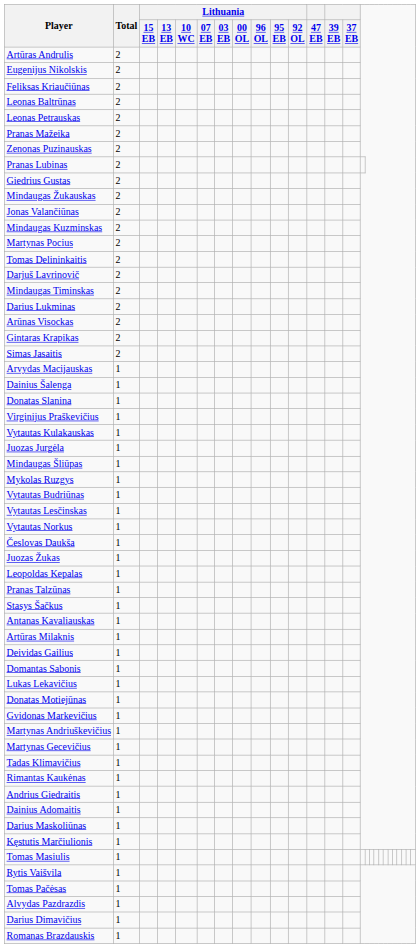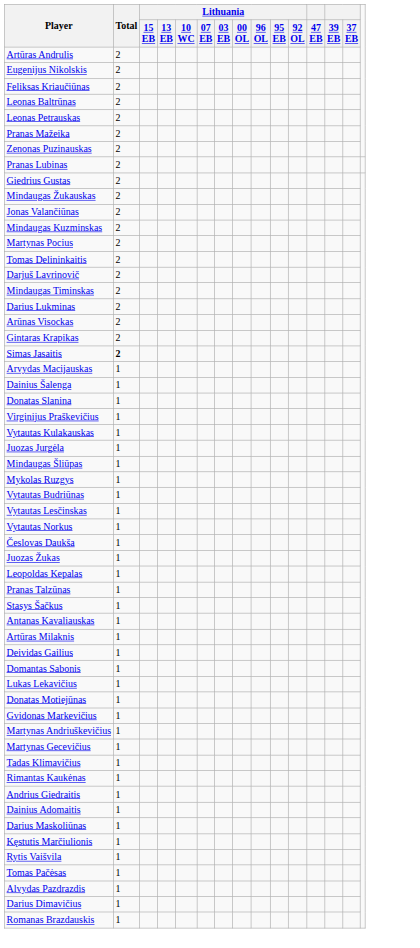 <table class="wikitable">
 <tr>
 <th rowspan="2">Player</th>
 <th rowspan="2">Total</th>
 <th colspan="9"> <a href='#'>Lithuania</a></th>
 <th></th>
 <th colspan="2"></th>
 </tr>
 <tr>
 <th><a href='#'>15<br>EB</a></th>
 <th><a href='#'>13<br>EB</a></th>
 <th><a href='#'>10<br>WC</a></th>
 <th><a href='#'>07<br>EB</a></th>
 <th><a href='#'>03<br>EB</a></th>
 <th><a href='#'>00<br>OL</a></th>
 <th><a href='#'>96<br>OL</a></th>
 <th><a href='#'>95<br>EB</a></th>
 <th><a href='#'>92<br>OL</a></th>
 <th><a href='#'>47<br>EB</a></th>
 <th><a href='#'>39<br>EB</a></th>
 <th><a href='#'>37<br>EB</a></th>
 </tr>
 <tr>
 <td><a href='#'>Artūras Andrulis</a></td>
 <td>2</td>
 <td></td>
 <td></td>
 <td></td>
 <td></td>
 <td></td>
 <td></td>
 <td></td>
 <td></td>
 <td></td>
 <td></td>
 <td></td>
 <td></td>
 </tr>
 <tr>
 <td><a href='#'>Eugenijus Nikolskis</a></td>
 <td>2</td>
 <td></td>
 <td></td>
 <td></td>
 <td></td>
 <td></td>
 <td></td>
 <td></td>
 <td></td>
 <td></td>
 <td></td>
 <td></td>
 <td></td>
 </tr>
 <tr>
 <td><a href='#'>Feliksas Kriaučiūnas</a></td>
 <td>2</td>
 <td></td>
 <td></td>
 <td></td>
 <td></td>
 <td></td>
 <td></td>
 <td></td>
 <td></td>
 <td></td>
 <td></td>
 <td></td>
 <td></td>
 </tr>
 <tr>
 <td><a href='#'>Leonas Baltrūnas</a></td>
 <td>2</td>
 <td></td>
 <td></td>
 <td></td>
 <td></td>
 <td></td>
 <td></td>
 <td></td>
 <td></td>
 <td></td>
 <td></td>
 <td></td>
 <td></td>
 </tr>
 <tr>
 <td><a href='#'>Leonas Petrauskas</a></td>
 <td>2</td>
 <td></td>
 <td></td>
 <td></td>
 <td></td>
 <td></td>
 <td></td>
 <td></td>
 <td></td>
 <td></td>
 <td></td>
 <td></td>
 <td></td>
 </tr>
 <tr>
 <td><a href='#'>Pranas Mažeika</a></td>
 <td>2</td>
 <td></td>
 <td></td>
 <td></td>
 <td></td>
 <td></td>
 <td></td>
 <td></td>
 <td></td>
 <td></td>
 <td></td>
 <td></td>
 <td></td>
 </tr>
 <tr>
 <td><a href='#'>Zenonas Puzinauskas</a></td>
 <td>2</td>
 <td></td>
 <td></td>
 <td></td>
 <td></td>
 <td></td>
 <td></td>
 <td></td>
 <td></td>
 <td></td>
 <td></td>
 <td></td>
 <td></td>
 </tr>
 <tr>
 <td><a href='#'>Pranas Lubinas</a></td>
 <td>2</td>
 <td></td>
 <td></td>
 <td></td>
 <td></td>
 <td></td>
 <td></td>
 <td></td>
 <td></td>
 <td></td>
 <td></td>
 <td></td>
 <td></td>
 <td> </td>
 </tr>
 <tr>
 <td><a href='#'>Giedrius Gustas</a></td>
 <td>2</td>
 <td></td>
 <td></td>
 <td></td>
 <td></td>
 <td></td>
 <td></td>
 <td></td>
 <td></td>
 <td></td>
 <td></td>
 <td></td>
 <td></td>
 </tr>
 <tr>
 <td><a href='#'>Mindaugas Žukauskas</a></td>
 <td>2</td>
 <td></td>
 <td></td>
 <td></td>
 <td></td>
 <td></td>
 <td></td>
 <td></td>
 <td></td>
 <td></td>
 <td></td>
 <td></td>
 <td></td>
 </tr>
 <tr>
 <td><a href='#'>Jonas Valančiūnas</a></td>
 <td>2</td>
 <td></td>
 <td></td>
 <td></td>
 <td></td>
 <td></td>
 <td></td>
 <td></td>
 <td></td>
 <td></td>
 <td></td>
 <td></td>
 <td></td>
 </tr>
 <tr>
 <td><a href='#'>Mindaugas Kuzminskas</a></td>
 <td>2</td>
 <td></td>
 <td></td>
 <td></td>
 <td></td>
 <td></td>
 <td></td>
 <td></td>
 <td></td>
 <td></td>
 <td></td>
 <td></td>
 <td></td>
 </tr>
 <tr>
 <td><a href='#'>Martynas Pocius</a></td>
 <td>2</td>
 <td></td>
 <td></td>
 <td></td>
 <td></td>
 <td></td>
 <td></td>
 <td></td>
 <td></td>
 <td></td>
 <td></td>
 <td></td>
 <td></td>
 </tr>
 <tr>
 <td><a href='#'>Tomas Delininkaitis</a></td>
 <td>2</td>
 <td></td>
 <td></td>
 <td></td>
 <td></td>
 <td></td>
 <td></td>
 <td></td>
 <td></td>
 <td></td>
 <td></td>
 <td></td>
 <td></td>
 </tr>
 <tr>
 <td><a href='#'>Darjuš Lavrinovič</a></td>
 <td>2</td>
 <td></td>
 <td></td>
 <td></td>
 <td></td>
 <td></td>
 <td></td>
 <td></td>
 <td></td>
 <td></td>
 <td></td>
 <td></td>
 <td></td>
 </tr>
 <tr>
 <td><a href='#'>Mindaugas Timinskas</a></td>
 <td>2</td>
 <td></td>
 <td></td>
 <td></td>
 <td></td>
 <td></td>
 <td></td>
 <td></td>
 <td></td>
 <td></td>
 <td></td>
 <td></td>
 <td></td>
 </tr>
 <tr>
 <td><a href='#'>Darius Lukminas</a></td>
 <td>2</td>
 <td></td>
 <td></td>
 <td></td>
 <td></td>
 <td></td>
 <td></td>
 <td></td>
 <td></td>
 <td></td>
 <td></td>
 <td></td>
 <td></td>
 </tr>
 <tr>
 <td><a href='#'>Arūnas Visockas</a></td>
 <td>2</td>
 <td></td>
 <td></td>
 <td></td>
 <td></td>
 <td></td>
 <td></td>
 <td></td>
 <td></td>
 <td></td>
 <td></td>
 <td></td>
 <td></td>
 </tr>
 <tr>
 <td><a href='#'>Gintaras Krapikas</a></td>
 <td>2</td>
 <td></td>
 <td></td>
 <td></td>
 <td></td>
 <td></td>
 <td></td>
 <td></td>
 <td></td>
 <td></td>
 <td></td>
 <td></td>
 <td></td>
 </tr>
 <tr>
 <td><a href='#'>Simas Jasaitis</a></td>
-<td>2</td>
+<td><strong>2</strong></td>
 <td></td>
 <td></td>
 <td></td>
 <td></td>
 <td></td>
 <td></td>
 <td></td>
 <td></td>
 <td></td>
 <td></td>
 <td></td>
 <td></td>
 </tr>
 <tr>
 <td><a href='#'>Arvydas Macijauskas</a></td>
 <td>1</td>
 <td></td>
 <td></td>
 <td></td>
 <td></td>
 <td></td>
 <td></td>
 <td></td>
 <td></td>
 <td></td>
 <td></td>
 <td></td>
 <td></td>
 </tr>
 <tr>
 <td><a href='#'>Dainius Šalenga</a></td>
 <td>1</td>
 <td></td>
 <td></td>
 <td></td>
 <td></td>
 <td></td>
 <td></td>
 <td></td>
 <td></td>
 <td></td>
 <td></td>
 <td></td>
 <td></td>
 </tr>
 <tr>
 <td><a href='#'>Donatas Slanina</a></td>
 <td>1</td>
 <td></td>
 <td></td>
 <td></td>
 <td></td>
 <td></td>
 <td></td>
 <td></td>
 <td></td>
 <td></td>
 <td></td>
 <td></td>
 <td></td>
 </tr>
 <tr>
 <td><a href='#'>Virginijus Praškevičius</a></td>
 <td>1</td>
 <td></td>
 <td></td>
 <td></td>
 <td></td>
 <td></td>
 <td></td>
 <td></td>
 <td></td>
 <td></td>
 <td></td>
 <td></td>
 <td></td>
 </tr>
 <tr>
 <td><a href='#'>Vytautas Kulakauskas</a></td>
 <td>1</td>
 <td></td>
 <td></td>
 <td></td>
 <td></td>
 <td></td>
 <td></td>
 <td></td>
 <td></td>
 <td></td>
 <td></td>
 <td></td>
 <td></td>
 </tr>
 <tr>
 <td><a href='#'>Juozas Jurgėla</a></td>
 <td>1</td>
 <td></td>
 <td></td>
 <td></td>
 <td></td>
 <td></td>
 <td></td>
 <td></td>
 <td></td>
 <td></td>
 <td></td>
 <td></td>
 <td></td>
 </tr>
 <tr>
 <td><a href='#'>Mindaugas Šliūpas</a></td>
 <td>1</td>
 <td></td>
 <td></td>
 <td></td>
 <td></td>
 <td></td>
 <td></td>
 <td></td>
 <td></td>
 <td></td>
 <td></td>
 <td></td>
 <td></td>
 </tr>
 <tr>
 <td><a href='#'>Mykolas Ruzgys</a></td>
 <td>1</td>
 <td></td>
 <td></td>
 <td></td>
 <td></td>
 <td></td>
 <td></td>
 <td></td>
 <td></td>
 <td></td>
 <td></td>
 <td></td>
 <td></td>
 </tr>
 <tr>
 <td><a href='#'>Vytautas Budriūnas</a></td>
 <td>1</td>
 <td></td>
 <td></td>
 <td></td>
 <td></td>
 <td></td>
 <td></td>
 <td></td>
 <td></td>
 <td></td>
 <td></td>
 <td></td>
 <td></td>
 </tr>
 <tr>
 <td><a href='#'>Vytautas Lesčinskas</a></td>
 <td>1</td>
 <td></td>
 <td></td>
 <td></td>
 <td></td>
 <td></td>
 <td></td>
 <td></td>
 <td></td>
 <td></td>
 <td></td>
 <td></td>
 <td></td>
 </tr>
 <tr>
 <td><a href='#'>Vytautas Norkus</a></td>
 <td>1</td>
 <td></td>
 <td></td>
 <td></td>
 <td></td>
 <td></td>
 <td></td>
 <td></td>
 <td></td>
 <td></td>
 <td></td>
 <td></td>
 <td></td>
 </tr>
 <tr>
 <td><a href='#'>Česlovas Daukša</a></td>
 <td>1</td>
 <td></td>
 <td></td>
 <td></td>
 <td></td>
 <td></td>
 <td></td>
 <td></td>
 <td></td>
 <td></td>
 <td></td>
 <td></td>
 <td></td>
 </tr>
 <tr>
 <td><a href='#'>Juozas Žukas</a></td>
 <td>1</td>
 <td></td>
 <td></td>
 <td></td>
 <td></td>
 <td></td>
 <td></td>
 <td></td>
 <td></td>
 <td></td>
 <td></td>
 <td></td>
 <td></td>
 </tr>
 <tr>
 <td><a href='#'>Leopoldas Kepalas</a></td>
 <td>1</td>
 <td></td>
 <td></td>
 <td></td>
 <td></td>
 <td></td>
 <td></td>
 <td></td>
 <td></td>
 <td></td>
 <td></td>
 <td></td>
 <td></td>
 </tr>
 <tr>
 <td><a href='#'>Pranas Talzūnas</a></td>
 <td>1</td>
 <td></td>
 <td></td>
 <td></td>
 <td></td>
 <td></td>
 <td></td>
 <td></td>
 <td></td>
 <td></td>
 <td></td>
 <td></td>
 <td></td>
 </tr>
 <tr>
 <td><a href='#'>Stasys Šačkus</a></td>
 <td>1</td>
 <td></td>
 <td></td>
 <td></td>
 <td></td>
 <td></td>
 <td></td>
 <td></td>
 <td></td>
 <td></td>
 <td></td>
 <td></td>
 <td></td>
 </tr>
 <tr>
 <td><a href='#'>Antanas Kavaliauskas</a></td>
 <td>1</td>
 <td></td>
 <td></td>
 <td></td>
 <td></td>
 <td></td>
 <td></td>
 <td></td>
 <td></td>
 <td></td>
 <td></td>
 <td></td>
 <td></td>
 </tr>
 <tr>
 <td><a href='#'>Artūras Milaknis</a></td>
 <td>1</td>
 <td></td>
 <td></td>
 <td></td>
 <td></td>
 <td></td>
 <td></td>
 <td></td>
 <td></td>
 <td></td>
 <td></td>
 <td></td>
 <td></td>
 </tr>
 <tr>
 <td><a href='#'>Deividas Gailius</a></td>
 <td>1</td>
 <td></td>
 <td></td>
 <td></td>
 <td></td>
 <td></td>
 <td></td>
 <td></td>
 <td></td>
 <td></td>
 <td></td>
 <td></td>
 <td></td>
 </tr>
 <tr>
 <td><a href='#'>Domantas Sabonis</a></td>
 <td>1</td>
 <td></td>
 <td></td>
 <td></td>
 <td></td>
 <td></td>
 <td></td>
 <td></td>
 <td></td>
 <td></td>
 <td></td>
 <td></td>
 <td></td>
 </tr>
 <tr>
 <td><a href='#'>Lukas Lekavičius</a></td>
 <td>1</td>
 <td></td>
 <td></td>
 <td></td>
 <td></td>
 <td></td>
 <td></td>
 <td></td>
 <td></td>
 <td></td>
 <td></td>
 <td></td>
 <td></td>
 </tr>
 <tr>
 <td><a href='#'>Donatas Motiejūnas</a></td>
 <td>1</td>
 <td></td>
 <td></td>
 <td></td>
 <td></td>
 <td></td>
 <td></td>
 <td></td>
 <td></td>
 <td></td>
 <td></td>
 <td></td>
 <td></td>
 </tr>
 <tr>
 <td><a href='#'>Gvidonas Markevičius</a></td>
 <td>1</td>
 <td></td>
 <td></td>
 <td></td>
 <td></td>
 <td></td>
 <td></td>
 <td></td>
 <td></td>
 <td></td>
 <td></td>
 <td></td>
 <td></td>
 </tr>
 <tr>
 <td><a href='#'>Martynas Andriuškevičius</a></td>
 <td>1</td>
 <td></td>
 <td></td>
 <td></td>
 <td></td>
 <td></td>
 <td></td>
 <td></td>
 <td></td>
 <td></td>
 <td></td>
 <td></td>
 <td></td>
 </tr>
 <tr>
 <td><a href='#'>Martynas Gecevičius</a></td>
 <td>1</td>
 <td></td>
 <td></td>
 <td></td>
 <td></td>
 <td></td>
 <td></td>
 <td></td>
 <td></td>
 <td></td>
 <td></td>
 <td></td>
 <td></td>
 </tr>
 <tr>
 <td><a href='#'>Tadas Klimavičius</a></td>
 <td>1</td>
 <td></td>
 <td></td>
 <td></td>
 <td></td>
 <td></td>
 <td></td>
 <td></td>
 <td></td>
 <td></td>
 <td></td>
 <td></td>
 <td></td>
 </tr>
 <tr>
 <td><a href='#'>Rimantas Kaukėnas</a></td>
 <td>1</td>
 <td></td>
 <td></td>
 <td></td>
 <td></td>
 <td></td>
 <td></td>
 <td></td>
 <td></td>
 <td></td>
 <td></td>
 <td></td>
 <td></td>
 </tr>
 <tr>
 <td><a href='#'>Andrius Giedraitis</a></td>
 <td>1</td>
 <td></td>
 <td></td>
 <td></td>
 <td></td>
 <td></td>
 <td></td>
 <td></td>
 <td></td>
 <td></td>
 <td></td>
 <td></td>
 <td></td>
 </tr>
 <tr>
 <td><a href='#'>Dainius Adomaitis</a></td>
 <td>1</td>
 <td></td>
 <td></td>
 <td></td>
 <td></td>
 <td></td>
 <td></td>
 <td></td>
 <td></td>
 <td></td>
 <td></td>
 <td></td>
 <td></td>
 </tr>
 <tr>
 <td><a href='#'>Darius Maskoliūnas</a></td>
 <td>1</td>
 <td></td>
 <td></td>
 <td></td>
 <td></td>
 <td></td>
 <td></td>
 <td></td>
 <td></td>
 <td></td>
 <td></td>
 <td></td>
 <td></td>
 </tr>
 <tr>
 <td><a href='#'>Kęstutis Marčiulionis</a></td>
 <td>1</td>
 <td></td>
 <td></td>
 <td></td>
 <td></td>
 <td></td>
 <td></td>
 <td></td>
 <td></td>
 <td></td>
 <td></td>
 <td></td>
 <td></td>
 </tr>
 <tr>
-<td><a href='#'>Tomas Masiulis</a></td>
-<td>1</td>
-<td></td>
-<td></td>
-<td></td>
-<td></td>
-<td></td>
-<td></td>
-<td></td>
-<td></td>
-<td></td>
-<td></td>
-<td></td>
-<td></td>
-<td></td>
-<td></td>
-<td></td>
-<td></td>
-<td></td>
-<td></td>
-<td></td>
-<td></td>
-<td></td>
-<td></td>
-<td></td>
-<td></td>
-</tr>
-<tr>
 <td><a href='#'>Rytis Vaišvila</a></td>
 <td>1</td>
 <td></td>
 <td></td>
 <td></td>
 <td></td>
 <td></td>
 <td></td>
 <td></td>
 <td></td>
 <td></td>
 <td></td>
 <td></td>
 <td></td>
 </tr>
 <tr>
 <td><a href='#'>Tomas Pačėsas</a></td>
 <td>1</td>
 <td></td>
 <td></td>
 <td></td>
 <td></td>
 <td></td>
 <td></td>
 <td></td>
 <td></td>
 <td></td>
 <td></td>
 <td></td>
 <td></td>
 </tr>
 <tr>
 <td><a href='#'>Alvydas Pazdrazdis</a></td>
 <td>1</td>
 <td></td>
 <td></td>
 <td></td>
 <td></td>
 <td></td>
 <td></td>
 <td></td>
 <td></td>
 <td></td>
 <td></td>
 <td></td>
 <td></td>
 </tr>
 <tr>
 <td><a href='#'>Darius Dimavičius</a></td>
 <td>1</td>
 <td></td>
 <td></td>
 <td></td>
 <td></td>
 <td></td>
 <td></td>
 <td></td>
 <td></td>
 <td></td>
 <td></td>
 <td></td>
 <td></td>
 </tr>
 <tr>
 <td><a href='#'>Romanas Brazdauskis</a></td>
 <td>1</td>
 <td></td>
 <td></td>
 <td></td>
 <td></td>
 <td></td>
 <td></td>
 <td></td>
 <td></td>
 <td></td>
 <td></td>
 <td></td>
 <td></td>
 </tr>
 </table>
